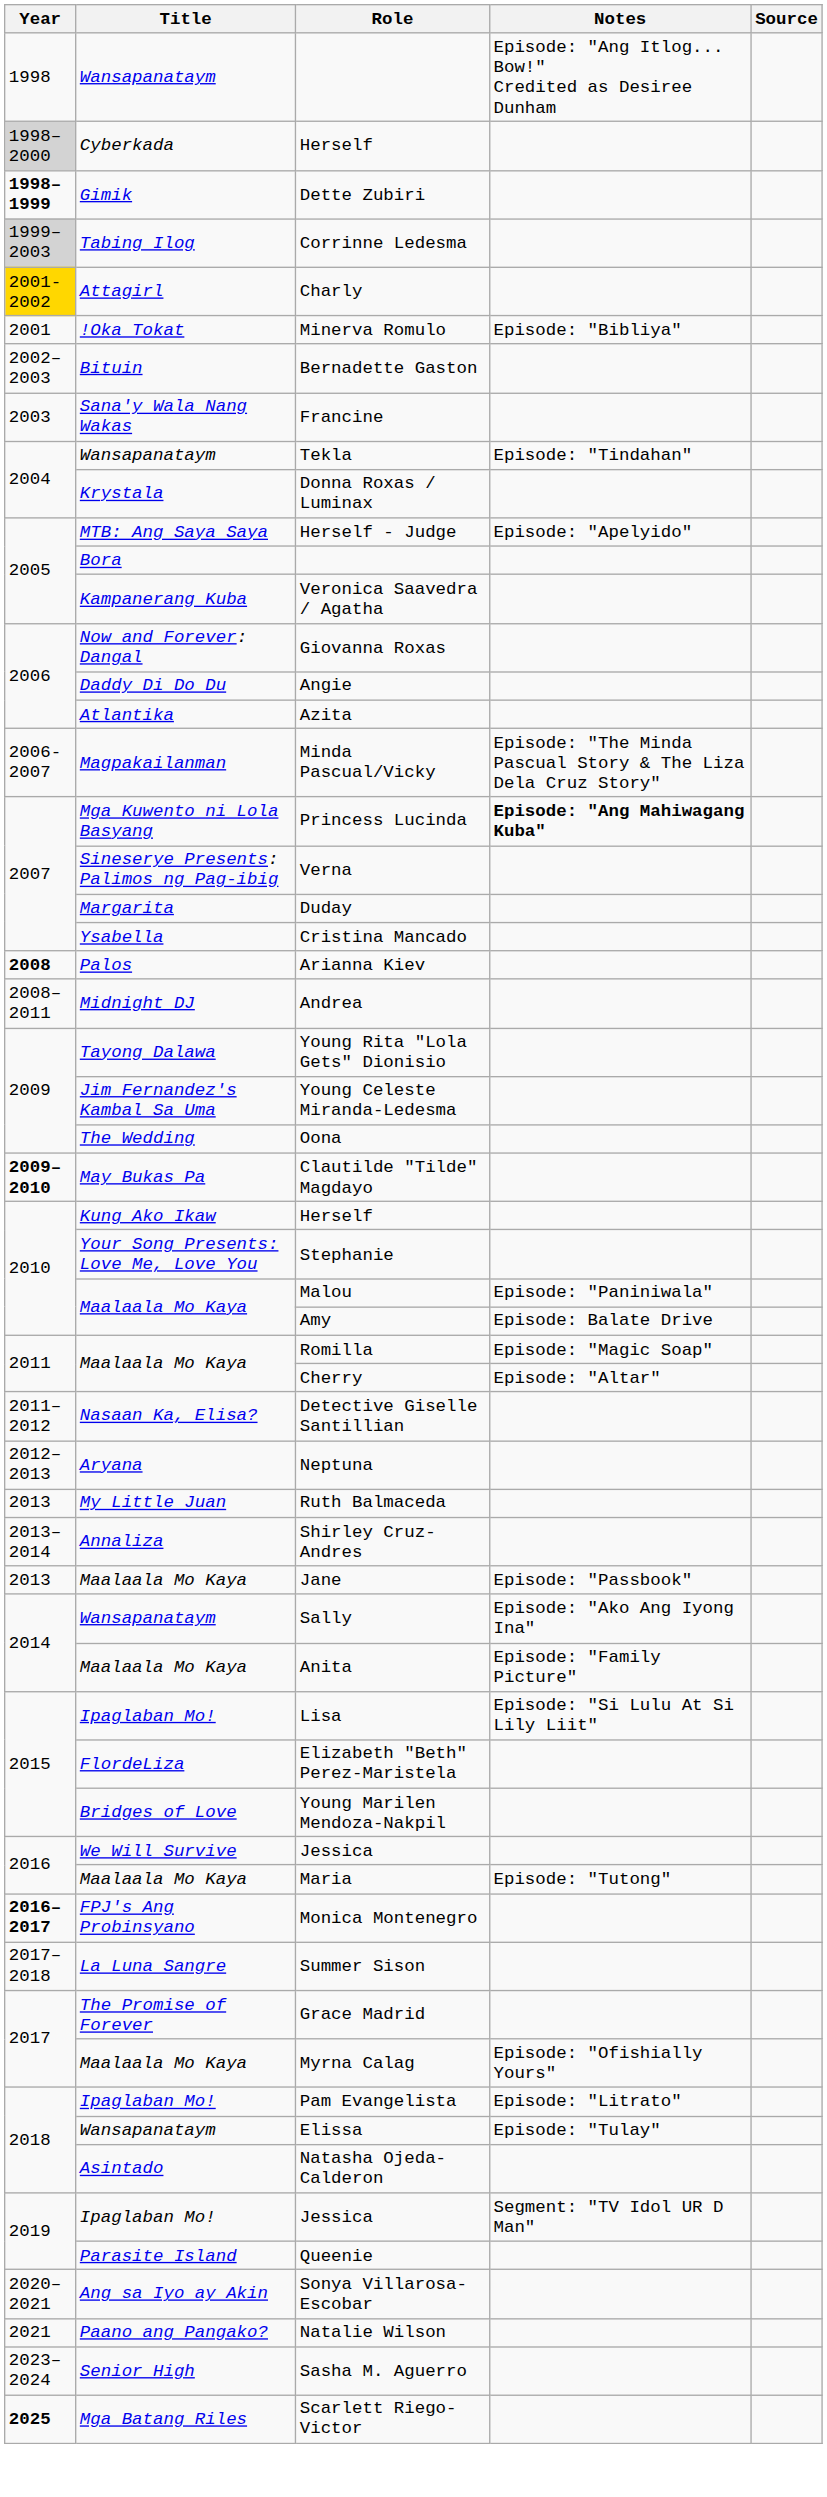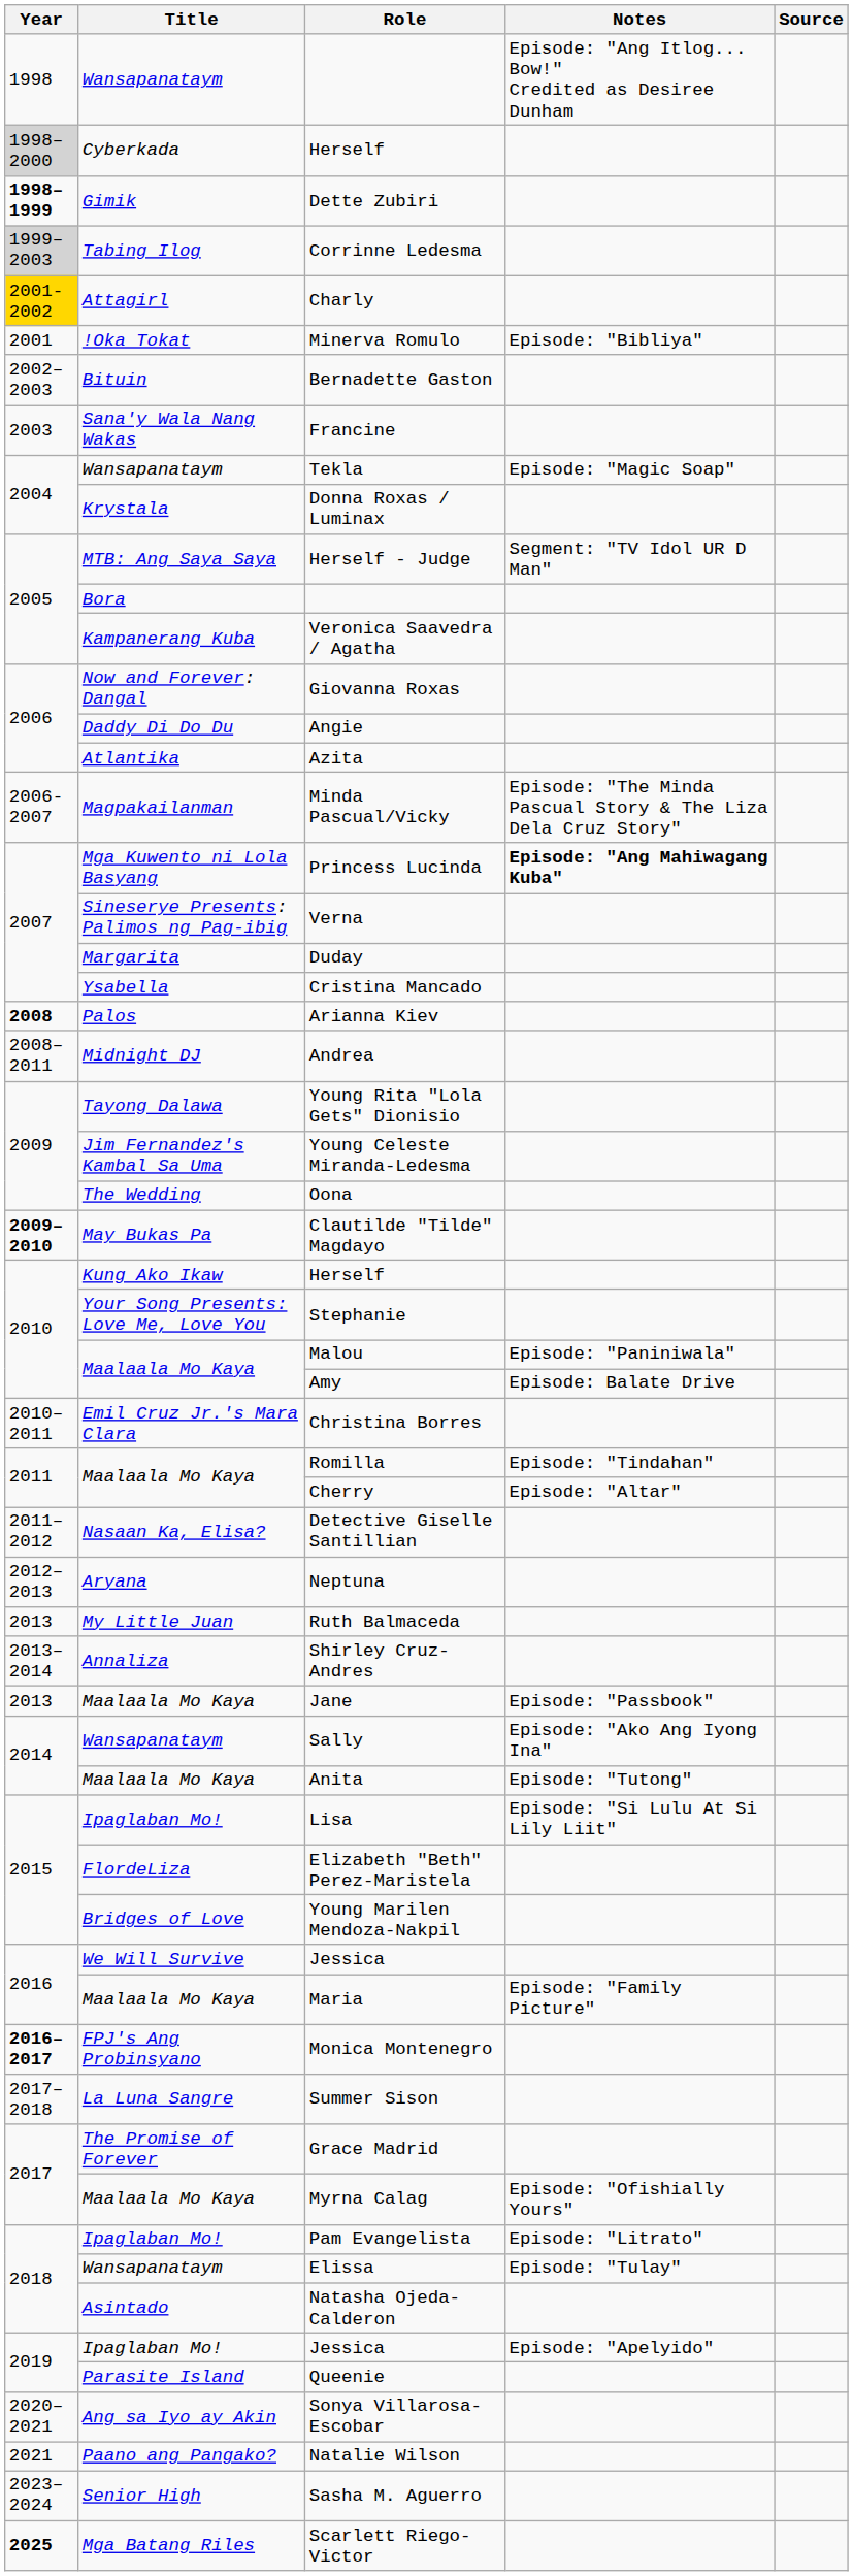 <table class="wikitable sortable" >
 <tr>
 <th>Year</th>
 <th>Title</th>
 <th>Role</th>
 <th class="unsortable">Notes </th>
 <th class="unsortable">Source </th>
 </tr>
 <tr>
 <td>1998</td>
 <td><em><a href='#'>Wansapanataym</a></em></td>
 <td></td>
 <td>Episode: "Ang Itlog... Bow!"<br>Credited as Desiree Dunham</td>
 <td></td>
 </tr>
 <tr>
 <td style="background: lightgrey;">1998–2000</td>
 <td><em>Cyberkada</em></td>
 <td>Herself</td>
 <td></td>
 <td></td>
 </tr>
 <tr>
 <td><strong>1998–1999</strong></td>
 <td><em><a href='#'>Gimik</a></em></td>
 <td>Dette Zubiri</td>
 <td></td>
 <td></td>
 </tr>
 <tr>
 <td style="background: lightgrey;">1999–2003</td>
 <td><em><a href='#'>Tabing Ilog</a></em></td>
 <td>Corrinne Ledesma</td>
 <td></td>
 <td></td>
 </tr>
 <tr>
 <td style="background: gold;">2001-2002</td>
 <td><em><a href='#'>Attagirl</a></em></td>
 <td>Charly</td>
 <td></td>
 <td></td>
 </tr>
 <tr>
 <td>2001</td>
 <td><em><a href='#'>!Oka Tokat</a></em></td>
 <td>Minerva Romulo</td>
 <td>Episode: "Bibliya"</td>
 <td></td>
 </tr>
 <tr>
 <td>2002–2003</td>
 <td><em><a href='#'>Bituin</a></em></td>
 <td>Bernadette Gaston</td>
 <td></td>
 <td></td>
 </tr>
 <tr>
 <td>2003</td>
 <td><em><a href='#'>Sana'y Wala Nang Wakas</a></em></td>
 <td>Francine</td>
 <td></td>
 <td></td>
 </tr>
 <tr>
 <td rowspan="2">2004</td>
 <td><em>Wansapanataym</em></td>
 <td>Tekla</td>
-<td>Episode: "Tindahan"</td>
+<td>Episode: "Magic Soap"</td>
 <td></td>
 </tr>
 <tr>
 <td><em><a href='#'>Krystala</a></em></td>
 <td>Donna Roxas / Luminax</td>
 <td></td>
 <td></td>
 </tr>
 <tr>
 <td rowspan="3">2005</td>
 <td><em><a href='#'>MTB: Ang Saya Saya</a></em></td>
 <td>Herself - Judge</td>
-<td>Episode: "Apelyido"</td>
+<td>Segment: "TV Idol UR D Man"</td>
 <td></td>
 </tr>
 <tr>
 <td><em><a href='#'>Bora</a></em></td>
 <td></td>
 <td></td>
 <td></td>
 </tr>
 <tr>
 <td><em><a href='#'>Kampanerang Kuba</a></em></td>
 <td>Veronica Saavedra / Agatha</td>
 <td></td>
 <td></td>
 </tr>
 <tr>
 <td rowspan="3">2006</td>
 <td><em><a href='#'>Now and Forever</a>: <a href='#'>Dangal</a></em></td>
 <td>Giovanna Roxas</td>
 <td></td>
 <td></td>
 </tr>
 <tr>
 <td><em><a href='#'>Daddy Di Do Du</a></em></td>
 <td>Angie</td>
 <td></td>
 <td></td>
 </tr>
 <tr>
 <td><em><a href='#'>Atlantika</a></em></td>
 <td>Azita</td>
 <td></td>
 <td></td>
 </tr>
 <tr>
 <td>2006-2007</td>
 <td><em><a href='#'>Magpakailanman</a></em></td>
 <td>Minda Pascual/Vicky</td>
 <td>Episode: "The Minda Pascual Story & The Liza Dela Cruz Story"</td>
 <td></td>
 </tr>
 <tr>
 <td rowspan="4">2007</td>
 <td><em><a href='#'>Mga Kuwento ni Lola Basyang</a></em></td>
 <td>Princess Lucinda</td>
 <td><strong>Episode: "Ang Mahiwagang Kuba"</strong></td>
 <td></td>
 </tr>
 <tr>
 <td><em><a href='#'>Sineserye Presents</a>: <a href='#'>Palimos ng Pag-ibig</a></em></td>
 <td>Verna</td>
 <td></td>
 <td></td>
 </tr>
 <tr>
 <td><em><a href='#'>Margarita</a></em></td>
 <td>Duday</td>
 <td></td>
 <td></td>
 </tr>
 <tr>
 <td><em><a href='#'>Ysabella</a></em></td>
 <td>Cristina Mancado</td>
 <td></td>
 <td></td>
 </tr>
 <tr>
 <td><strong>2008</strong></td>
 <td><em><a href='#'>Palos</a></em></td>
 <td>Arianna Kiev</td>
 <td></td>
 <td></td>
 </tr>
 <tr>
 <td>2008–2011</td>
 <td><em><a href='#'>Midnight DJ</a></em></td>
 <td>Andrea</td>
 <td></td>
 <td></td>
 </tr>
 <tr>
 <td rowspan="3">2009</td>
 <td><em><a href='#'>Tayong Dalawa</a></em></td>
 <td>Young Rita "Lola Gets" Dionisio</td>
 <td></td>
 <td></td>
 </tr>
 <tr>
 <td><em><a href='#'>Jim Fernandez's Kambal Sa Uma</a></em></td>
 <td>Young Celeste Miranda-Ledesma</td>
 <td></td>
 <td></td>
 </tr>
 <tr>
 <td><em><a href='#'>The Wedding</a></em></td>
 <td>Oona</td>
 <td></td>
 <td></td>
 </tr>
 <tr>
 <td><strong>2009–2010</strong></td>
 <td><em><a href='#'>May Bukas Pa</a></em></td>
 <td>Clautilde "Tilde" Magdayo</td>
 <td></td>
 <td></td>
 </tr>
 <tr>
 <td rowspan="4">2010</td>
 <td><em><a href='#'>Kung Ako Ikaw</a></em></td>
 <td>Herself</td>
 <td></td>
 <td></td>
 </tr>
 <tr>
 <td><em><a href='#'>Your Song Presents: Love Me, Love You</a></em></td>
 <td>Stephanie</td>
 <td></td>
 <td></td>
 </tr>
 <tr>
 <td rowspan="2"><em><a href='#'>Maalaala Mo Kaya</a></em></td>
 <td>Malou</td>
 <td>Episode: "Paniniwala"</td>
 <td></td>
 </tr>
 <tr>
 <td>Amy</td>
 <td>Episode: Balate Drive</td>
 <td></td>
 </tr>
 <tr>
+<td>2010–2011</td>
+<td><em><a href='#'>Emil Cruz Jr.'s Mara Clara</a></em></td>
+<td>Christina Borres</td>
+<td></td>
+<td></td>
+</tr>
+<tr>
 <td rowspan="2">2011</td>
 <td rowspan="2"><em>Maalaala Mo Kaya</em></td>
 <td>Romilla</td>
-<td>Episode: "Magic Soap"</td>
+<td>Episode: "Tindahan"</td>
 <td></td>
 </tr>
 <tr>
 <td>Cherry</td>
 <td>Episode: "Altar"</td>
 <td></td>
 </tr>
 <tr>
 <td>2011–2012</td>
 <td><em><a href='#'>Nasaan Ka, Elisa?</a></em></td>
 <td>Detective Giselle Santillian</td>
 <td></td>
 <td></td>
 </tr>
 <tr>
 <td>2012–2013</td>
 <td><em><a href='#'>Aryana</a></em></td>
 <td>Neptuna</td>
 <td></td>
 <td></td>
 </tr>
 <tr>
 <td>2013</td>
 <td><em><a href='#'>My Little Juan</a></em></td>
 <td>Ruth Balmaceda</td>
 <td></td>
 <td></td>
 </tr>
 <tr>
 <td>2013–2014</td>
 <td><em><a href='#'>Annaliza</a></em></td>
 <td>Shirley Cruz-Andres</td>
 <td></td>
 <td></td>
 </tr>
 <tr>
 <td>2013</td>
 <td><em>Maalaala Mo Kaya</em></td>
 <td>Jane</td>
 <td>Episode: "Passbook"</td>
 <td></td>
 </tr>
 <tr>
 <td rowspan="2">2014</td>
 <td><em><a href='#'>Wansapanataym</a></em></td>
 <td>Sally</td>
 <td>Episode: "Ako Ang Iyong Ina"</td>
 <td></td>
 </tr>
 <tr>
 <td><em>Maalaala Mo Kaya</em></td>
 <td>Anita</td>
-<td>Episode: "Family Picture"</td>
+<td>Episode: "Tutong"</td>
 <td></td>
 </tr>
 <tr>
 <td rowspan="3">2015</td>
 <td><em><a href='#'>Ipaglaban Mo!</a></em></td>
 <td>Lisa</td>
 <td>Episode: "Si Lulu At Si Lily Liit"</td>
 <td></td>
 </tr>
 <tr>
 <td><em><a href='#'>FlordeLiza</a></em></td>
 <td>Elizabeth "Beth" Perez-Maristela</td>
 <td></td>
 <td></td>
 </tr>
 <tr>
 <td><em><a href='#'>Bridges of Love</a></em></td>
 <td>Young Marilen Mendoza-Nakpil</td>
 <td></td>
 <td></td>
 </tr>
 <tr>
 <td rowspan="2">2016</td>
 <td><em><a href='#'>We Will Survive</a></em></td>
 <td>Jessica</td>
 <td></td>
 <td></td>
 </tr>
 <tr>
 <td><em>Maalaala Mo Kaya</em></td>
 <td>Maria</td>
-<td>Episode: "Tutong"</td>
+<td>Episode: "Family Picture"</td>
 <td></td>
 </tr>
 <tr>
 <td><strong>2016–2017</strong></td>
 <td><em><a href='#'>FPJ's Ang Probinsyano</a></em></td>
 <td>Monica Montenegro</td>
 <td></td>
 <td></td>
 </tr>
 <tr>
 <td>2017–2018</td>
 <td><em><a href='#'>La Luna Sangre</a></em></td>
 <td>Summer Sison</td>
 <td></td>
 <td></td>
 </tr>
 <tr>
 <td rowspan="2">2017</td>
 <td><em><a href='#'>The Promise of Forever</a></em></td>
 <td>Grace Madrid</td>
 <td></td>
 <td></td>
 </tr>
 <tr>
 <td><em>Maalaala Mo Kaya</em></td>
 <td>Myrna Calag</td>
 <td>Episode: "Ofishially Yours"</td>
 <td></td>
 </tr>
 <tr>
 <td rowspan="3">2018</td>
 <td><em><a href='#'>Ipaglaban Mo!</a></em></td>
 <td>Pam Evangelista</td>
 <td>Episode: "Litrato"</td>
 <td></td>
 </tr>
 <tr>
 <td><em>Wansapanataym</em></td>
 <td>Elissa</td>
 <td>Episode: "Tulay"</td>
 <td></td>
 </tr>
 <tr>
 <td><em><a href='#'>Asintado</a></em></td>
 <td>Natasha Ojeda-Calderon</td>
 <td></td>
 <td></td>
 </tr>
 <tr>
 <td rowspan="2">2019</td>
 <td><em>Ipaglaban Mo!</em></td>
 <td>Jessica</td>
-<td>Segment: "TV Idol UR D Man"</td>
+<td>Episode: "Apelyido"</td>
 <td></td>
 </tr>
 <tr>
 <td><em><a href='#'>Parasite Island</a></em></td>
 <td>Queenie</td>
 <td></td>
 <td></td>
 </tr>
 <tr>
 <td>2020–2021</td>
 <td><em><a href='#'>Ang sa Iyo ay Akin</a></em></td>
 <td>Sonya Villarosa-Escobar</td>
 <td></td>
 <td></td>
 </tr>
 <tr>
 <td>2021</td>
 <td><em><a href='#'>Paano ang Pangako?</a></em></td>
 <td>Natalie Wilson</td>
 <td></td>
 <td></td>
 </tr>
 <tr>
 <td>2023–2024</td>
 <td><em><a href='#'>Senior High</a></em></td>
 <td>Sasha M. Aguerro</td>
 <td></td>
 <td></td>
 </tr>
 <tr>
 <td><strong>2025</strong></td>
 <td><em><a href='#'>Mga Batang Riles</a></em></td>
 <td>Scarlett Riego- Victor</td>
 <td></td>
 <td></td>
 </tr>
 </table>
